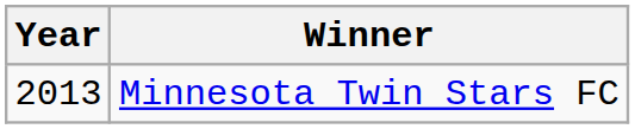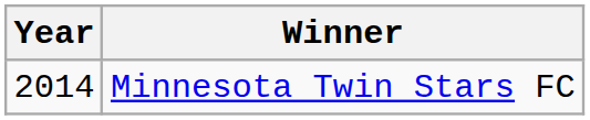 <table class="wikitable">
 <tr>
 <th>Year</th>
 <th>Winner</th>
 </tr>
 <tr>
-<td>2013</td>
+<td>2014</td>
 <td><a href='#'>Minnesota Twin Stars</a> FC</td>
 </tr>
 </table>
